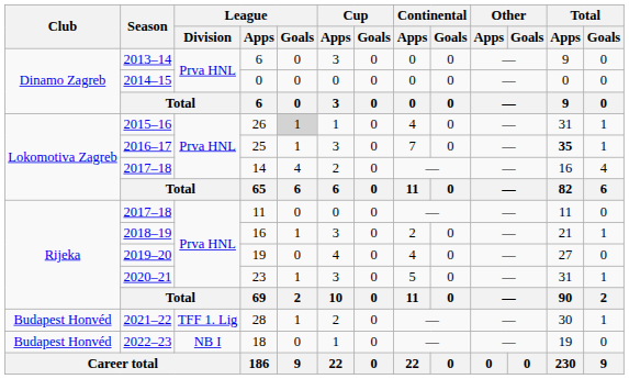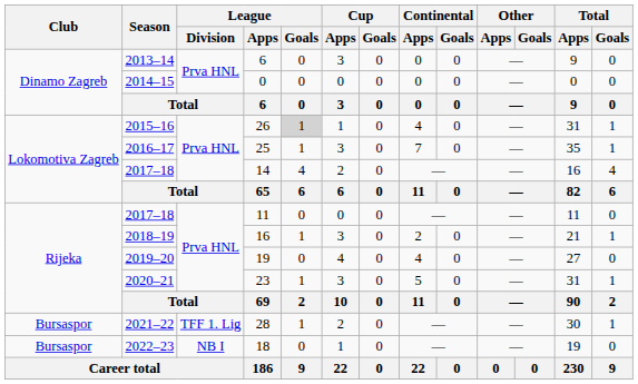 <table class="wikitable" style="text-align:center">
 <tr>
 <th rowspan="2">Club</th>
 <th rowspan="2">Season</th>
 <th colspan="3">League</th>
 <th colspan="2">Cup</th>
 <th colspan="2">Continental</th>
 <th colspan="2">Other</th>
 <th colspan="2">Total</th>
 </tr>
 <tr>
 <th>Division</th>
 <th>Apps</th>
 <th>Goals</th>
 <th>Apps</th>
 <th>Goals</th>
 <th>Apps</th>
 <th>Goals</th>
 <th>Apps</th>
 <th>Goals</th>
 <th>Apps</th>
 <th>Goals</th>
 </tr>
 <tr>
 <td rowspan="3"><a href='#'>Dinamo Zagreb</a></td>
 <td><a href='#'>2013–14</a></td>
 <td rowspan="2"><a href='#'>Prva HNL</a></td>
 <td>6</td>
 <td>0</td>
 <td>3</td>
 <td>0</td>
 <td>0</td>
 <td>0</td>
 <td colspan="2">—</td>
 <td>9</td>
 <td>0</td>
 </tr>
 <tr>
 <td><a href='#'>2014–15</a></td>
 <td>0</td>
 <td>0</td>
 <td>0</td>
 <td>0</td>
 <td>0</td>
 <td>0</td>
 <td colspan="2">—</td>
 <td>0</td>
 <td>0</td>
 </tr>
 <tr>
 <th colspan="2">Total</th>
 <th>6</th>
 <th>0</th>
 <th>3</th>
 <th>0</th>
 <th>0</th>
 <th>0</th>
 <th colspan="2">—</th>
 <th>9</th>
 <th>0</th>
 </tr>
 <tr>
 <td rowspan="4"><a href='#'>Lokomotiva Zagreb</a></td>
 <td><a href='#'>2015–16</a></td>
 <td rowspan="3"><a href='#'>Prva HNL</a></td>
 <td>26</td>
 <td style="background: lightgrey;">1</td>
 <td>1</td>
 <td>0</td>
 <td>4</td>
 <td>0</td>
 <td colspan="2">—</td>
 <td>31</td>
 <td>1</td>
 </tr>
 <tr>
 <td><a href='#'>2016–17</a></td>
 <td>25</td>
 <td>1</td>
 <td>3</td>
 <td>0</td>
 <td>7</td>
 <td>0</td>
 <td colspan="2">—</td>
-<td><strong>35</strong></td>
+<td>35</td>
 <td>1</td>
 </tr>
 <tr>
 <td><a href='#'>2017–18</a></td>
 <td>14</td>
 <td>4</td>
 <td>2</td>
 <td>0</td>
 <td colspan="2">—</td>
 <td colspan="2">—</td>
 <td>16</td>
 <td>4</td>
 </tr>
 <tr>
 <th colspan="2">Total</th>
 <th>65</th>
 <th>6</th>
 <th>6</th>
 <th>0</th>
 <th>11</th>
 <th>0</th>
 <th colspan="2">—</th>
 <th>82</th>
 <th>6</th>
 </tr>
 <tr>
 <td rowspan="5"><a href='#'>Rijeka</a></td>
 <td><a href='#'>2017–18</a></td>
 <td rowspan="4"><a href='#'>Prva HNL</a></td>
 <td>11</td>
 <td>0</td>
 <td>0</td>
 <td>0</td>
 <td colspan="2">—</td>
 <td colspan="2">—</td>
 <td>11</td>
 <td>0</td>
 </tr>
 <tr>
 <td><a href='#'>2018–19</a></td>
 <td>16</td>
 <td>1</td>
 <td>3</td>
 <td>0</td>
 <td>2</td>
 <td>0</td>
 <td colspan="2">—</td>
 <td>21</td>
 <td>1</td>
 </tr>
 <tr>
 <td><a href='#'>2019–20</a></td>
 <td>19</td>
 <td>0</td>
 <td>4</td>
 <td>0</td>
 <td>4</td>
 <td>0</td>
 <td colspan="2">—</td>
 <td>27</td>
 <td>0</td>
 </tr>
 <tr>
 <td><a href='#'>2020–21</a></td>
 <td>23</td>
 <td>1</td>
 <td>3</td>
 <td>0</td>
 <td>5</td>
 <td>0</td>
 <td colspan="2">—</td>
 <td>31</td>
 <td>1</td>
 </tr>
 <tr>
 <th colspan="2">Total</th>
 <th>69</th>
 <th>2</th>
 <th>10</th>
 <th>0</th>
 <th>11</th>
 <th>0</th>
 <th colspan="2">—</th>
 <th>90</th>
 <th>2</th>
 </tr>
 <tr>
-<td><a href='#'>Budapest Honvéd</a></td>
+<td><a href='#'>Bursaspor</a></td>
 <td><a href='#'>2021–22</a></td>
 <td><a href='#'>TFF 1. Lig</a></td>
 <td>28</td>
 <td>1</td>
 <td>2</td>
 <td>0</td>
 <td colspan="2">—</td>
 <td colspan="2">—</td>
 <td>30</td>
 <td>1</td>
 </tr>
 <tr>
-<td><a href='#'>Budapest Honvéd</a></td>
+<td><a href='#'>Bursaspor</a></td>
 <td><a href='#'>2022–23</a></td>
 <td><a href='#'>NB I</a></td>
 <td>18</td>
 <td>0</td>
 <td>1</td>
 <td>0</td>
 <td colspan="2">—</td>
 <td colspan="2">—</td>
 <td>19</td>
 <td>0</td>
 </tr>
 <tr>
 <th colspan="3">Career total</th>
 <th>186</th>
 <th>9</th>
 <th>22</th>
 <th>0</th>
 <th>22</th>
 <th>0</th>
 <th>0</th>
 <th>0</th>
 <th>230</th>
 <th>9</th>
 </tr>
 </table>
